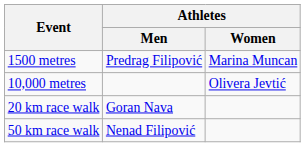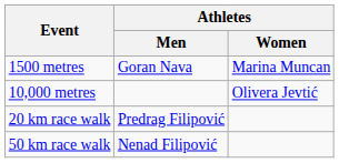 <table class=wikitable style="font-size:90%">
 <tr>
 <th rowspan=2>Event</th>
 <th colspan=2>Athletes</th>
 </tr>
 <tr>
 <th>Men</th>
 <th>Women</th>
 </tr>
 <tr>
 <td><a href='#'>1500 metres</a></td>
-<td><a href='#'>Predrag Filipović</a></td>
+<td><a href='#'>Goran Nava</a></td>
 <td><a href='#'>Marina Muncan</a></td>
 </tr>
 <tr>
 <td><a href='#'>10,000 metres</a></td>
 <td></td>
 <td><a href='#'>Olivera Jevtić</a></td>
 </tr>
 <tr>
 <td><a href='#'>20 km race walk</a></td>
-<td><a href='#'>Goran Nava</a></td>
+<td><a href='#'>Predrag Filipović</a></td>
 <td></td>
 </tr>
 <tr>
 <td><a href='#'>50 km race walk</a></td>
 <td><a href='#'>Nenad Filipović</a></td>
 <td></td>
 </tr>
 </table>
